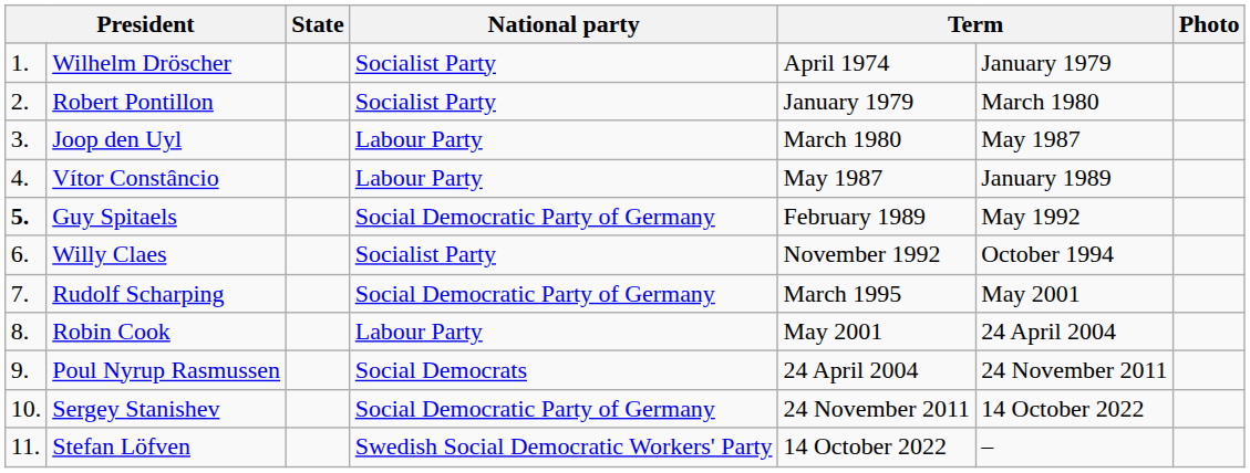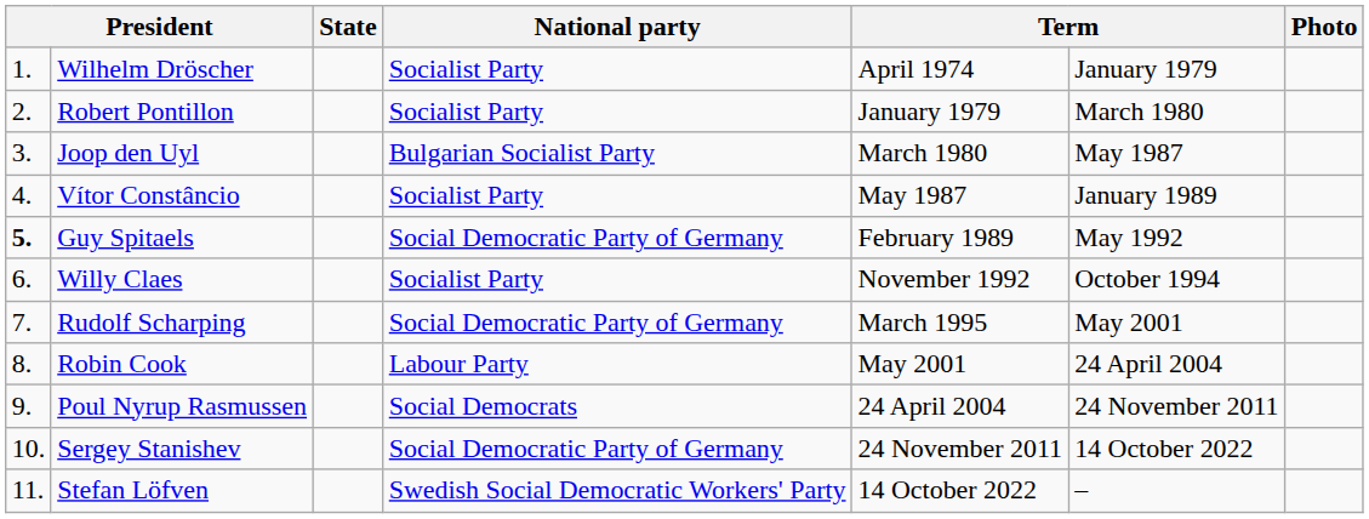 <table class="wikitable">
 <tr>
 <th colspan=2>President</th>
 <th>State</th>
 <th>National party</th>
 <th colspan=2>Term</th>
 <th>Photo</th>
 </tr>
 <tr ->
 <td>1.</td>
 <td><a href='#'>Wilhelm Dröscher</a></td>
 <td></td>
 <td><a href='#'>Socialist Party</a></td>
 <td>April 1974</td>
 <td>January 1979</td>
 <td></td>
 </tr>
 <tr ->
 <td>2.</td>
 <td><a href='#'>Robert Pontillon</a></td>
 <td></td>
 <td><a href='#'>Socialist Party</a></td>
 <td>January 1979</td>
 <td>March 1980</td>
 <td></td>
 </tr>
 <tr ->
 <td>3.</td>
 <td><a href='#'>Joop den Uyl</a></td>
 <td></td>
-<td><a href='#'>Labour Party</a></td>
+<td><a href='#'>Bulgarian Socialist Party</a></td>
 <td>March 1980</td>
 <td>May 1987</td>
 <td></td>
 </tr>
 <tr ->
 <td>4.</td>
 <td><a href='#'>Vítor Constâncio</a></td>
 <td></td>
-<td><a href='#'>Labour Party</a></td>
+<td><a href='#'>Socialist Party</a></td>
 <td>May 1987</td>
 <td>January 1989</td>
 <td></td>
 </tr>
 <tr ->
 <td><strong>5.</strong></td>
 <td><a href='#'>Guy Spitaels</a></td>
 <td></td>
 <td><a href='#'>Social Democratic Party of Germany</a></td>
 <td>February 1989</td>
 <td>May 1992</td>
 <td></td>
 </tr>
 <tr ->
 <td>6.</td>
 <td><a href='#'>Willy Claes</a></td>
 <td></td>
 <td><a href='#'>Socialist Party</a></td>
 <td>November 1992</td>
 <td>October 1994</td>
 <td></td>
 </tr>
 <tr ->
 <td>7.</td>
 <td><a href='#'>Rudolf Scharping</a></td>
 <td></td>
 <td><a href='#'>Social Democratic Party of Germany</a></td>
 <td>March 1995</td>
 <td>May 2001</td>
 <td></td>
 </tr>
 <tr ->
 <td>8.</td>
 <td><a href='#'>Robin Cook</a></td>
 <td></td>
 <td><a href='#'>Labour Party</a></td>
 <td>May 2001</td>
 <td>24 April 2004</td>
 <td></td>
 </tr>
 <tr ->
 <td>9.</td>
 <td><a href='#'>Poul Nyrup Rasmussen</a></td>
 <td></td>
 <td><a href='#'>Social Democrats</a></td>
 <td>24 April 2004</td>
 <td>24 November 2011</td>
 <td></td>
 </tr>
 <tr ->
 <td>10.</td>
 <td><a href='#'>Sergey Stanishev</a></td>
 <td></td>
 <td><a href='#'>Social Democratic Party of Germany</a></td>
 <td>24 November 2011</td>
 <td>14 October 2022</td>
 <td></td>
 </tr>
 <tr>
 <td>11.</td>
 <td><a href='#'>Stefan Löfven</a></td>
 <td></td>
 <td><a href='#'>Swedish Social Democratic Workers' Party</a></td>
 <td>14 October 2022</td>
 <td>–</td>
 <td></td>
 </tr>
 </table>
